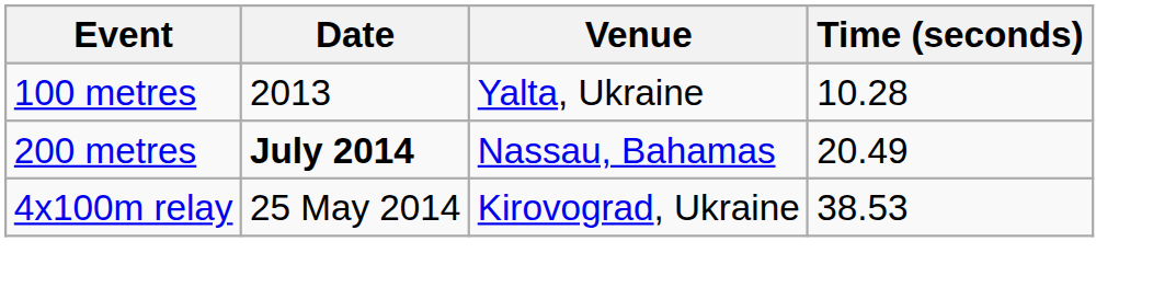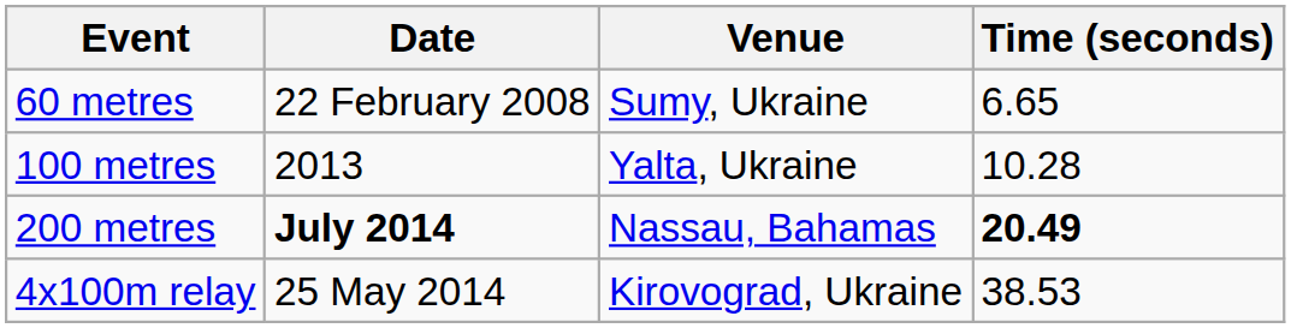 <table class="wikitable" style="font-size: 95%;">
 <tr>
 <th>Event</th>
 <th>Date</th>
 <th>Venue</th>
 <th>Time (seconds)</th>
+</tr>
+<tr>
+<td><a href='#'>60 metres</a></td>
+<td>22 February 2008</td>
+<td><a href='#'>Sumy</a>, Ukraine</td>
+<td>6.65</td>
 </tr>
 <tr>
 <td><a href='#'>100 metres</a></td>
 <td>2013</td>
 <td><a href='#'>Yalta</a>, Ukraine</td>
 <td>10.28</td>
 </tr>
 <tr>
 <td><a href='#'>200 metres</a></td>
 <td><strong>July 2014</strong></td>
 <td><a href='#'>Nassau, Bahamas</a></td>
-<td>20.49</td>
+<td><strong>20.49</strong></td>
 </tr>
 <tr>
 <td><a href='#'>4x100m relay</a></td>
 <td>25 May 2014</td>
 <td><a href='#'>Kirovograd</a>, Ukraine</td>
 <td>38.53</td>
 </tr>
 </table>
